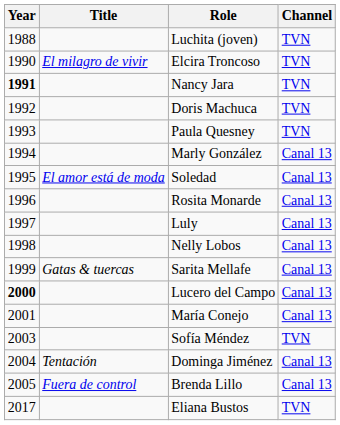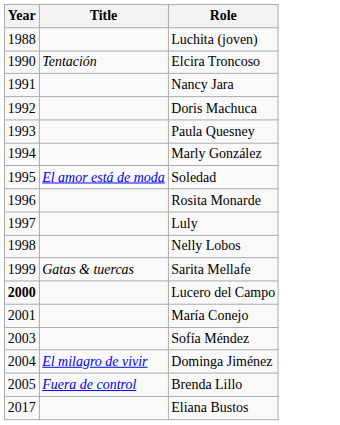 <table class="wikitable" style="font-size: 90%;">
 <tr>
 <th>Year</th>
 <th>Title</th>
 <th>Role</th>
-<th>Channel</th>
 </tr>
 <tr>
 <td>1988</td>
 <td><em></em></td>
 <td>Luchita (joven)</td>
-<td><a href='#'>TVN</a></td>
 </tr>
 <tr>
 <td>1990</td>
-<td><em><a href='#'>El milagro de vivir</a></em></td>
+<td><em>Tentación</em></td>
 <td>Elcira Troncoso</td>
-<td><a href='#'>TVN</a></td>
 </tr>
 <tr>
-<td><strong>1991</strong></td>
+<td>1991</td>
 <td><em></em></td>
 <td>Nancy Jara</td>
-<td><a href='#'>TVN</a></td>
 </tr>
 <tr>
 <td>1992</td>
 <td><em></em></td>
 <td>Doris Machuca</td>
-<td><a href='#'>TVN</a></td>
 </tr>
 <tr>
 <td>1993</td>
 <td><em></em></td>
 <td>Paula Quesney</td>
-<td><a href='#'>TVN</a></td>
 </tr>
 <tr>
 <td>1994</td>
 <td><em></em></td>
 <td>Marly González</td>
-<td><a href='#'>Canal 13</a></td>
 </tr>
 <tr>
 <td>1995</td>
 <td><em><a href='#'>El amor está de moda</a></em></td>
 <td>Soledad</td>
-<td><a href='#'>Canal 13</a></td>
 </tr>
 <tr>
 <td>1996</td>
 <td><em></em></td>
 <td>Rosita Monarde</td>
-<td><a href='#'>Canal 13</a></td>
 </tr>
 <tr>
 <td>1997</td>
 <td><em></em></td>
 <td>Luly</td>
-<td><a href='#'>Canal 13</a></td>
 </tr>
 <tr>
 <td>1998</td>
 <td><em></em></td>
 <td>Nelly Lobos</td>
-<td><a href='#'>Canal 13</a></td>
 </tr>
 <tr>
 <td>1999</td>
 <td><em>Gatas & tuercas</em></td>
 <td>Sarita Mellafe</td>
-<td><a href='#'>Canal 13</a></td>
 </tr>
 <tr>
 <td><strong>2000</strong></td>
 <td><em></em></td>
 <td>Lucero del Campo</td>
-<td><a href='#'>Canal 13</a></td>
 </tr>
 <tr>
 <td>2001</td>
 <td><em></em></td>
 <td>María Conejo</td>
-<td><a href='#'>Canal 13</a></td>
 </tr>
 <tr>
 <td>2003</td>
 <td><em></em></td>
 <td>Sofía Méndez</td>
-<td><a href='#'>TVN</a></td>
 </tr>
 <tr>
 <td>2004</td>
-<td><em>Tentación</em></td>
+<td><em><a href='#'>El milagro de vivir</a></em></td>
 <td>Dominga Jiménez</td>
-<td><a href='#'>Canal 13</a></td>
 </tr>
 <tr>
 <td>2005</td>
 <td><em><a href='#'>Fuera de control</a></em></td>
 <td>Brenda Lillo</td>
-<td><a href='#'>Canal 13</a></td>
 </tr>
 <tr>
 <td>2017</td>
 <td><em></em></td>
 <td>Eliana Bustos</td>
-<td><a href='#'>TVN</a></td>
 </tr>
 </table>
